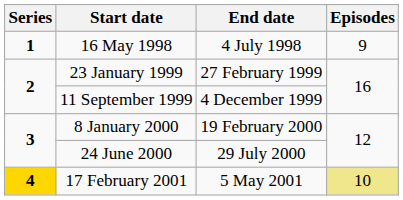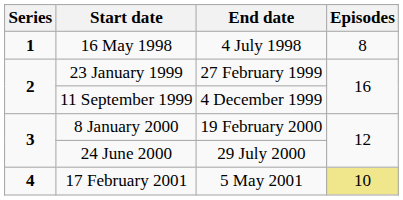 <table class="wikitable" style="text-align:center;">
 <tr>
 <th>Series</th>
 <th>Start date</th>
 <th>End date</th>
 <th>Episodes</th>
 </tr>
 <tr>
 <td><strong>1</strong></td>
 <td>16 May 1998</td>
 <td>4 July 1998</td>
-<td>9</td>
+<td>8</td>
 </tr>
 <tr>
 <td rowspan="2"><strong>2</strong></td>
 <td>23 January 1999</td>
 <td>27 February 1999</td>
 <td rowspan="2">16</td>
 </tr>
 <tr>
 <td>11 September 1999</td>
 <td>4 December 1999</td>
 </tr>
 <tr>
 <td rowspan="2"><strong>3</strong></td>
 <td>8 January 2000</td>
 <td>19 February 2000</td>
 <td rowspan="2">12</td>
 </tr>
 <tr>
 <td>24 June 2000</td>
 <td>29 July 2000</td>
 </tr>
 <tr>
-<td style="background: gold;"><strong>4</strong></td>
+<td><strong>4</strong></td>
 <td>17 February 2001</td>
 <td>5 May 2001</td>
 <td style="background: khaki;">10</td>
 </tr>
 </table>
